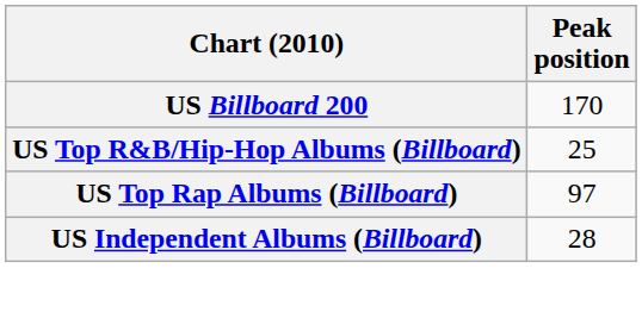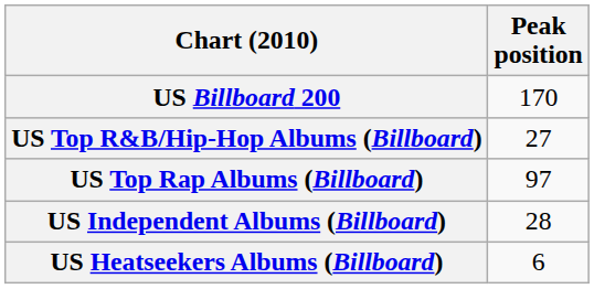 <table class="wikitable sortable plainrowheaders" style="text-align:center">
 <tr>
 <th scope="col">Chart (2010)</th>
 <th scope="col">Peak<br>position</th>
 </tr>
 <tr>
 <th scope="row">US <a href='#'><em>Billboard</em> 200</a></th>
 <td>170</td>
 </tr>
 <tr>
 <th scope="row">US <a href='#'>Top R&B/Hip-Hop Albums</a> (<em><a href='#'>Billboard</a></em>)</th>
-<td>25</td>
+<td>27</td>
 </tr>
 <tr>
 <th scope="row">US <a href='#'>Top Rap Albums</a> (<em><a href='#'>Billboard</a></em>)</th>
 <td>97</td>
 </tr>
 <tr>
 <th scope="row">US <a href='#'>Independent Albums</a> (<em><a href='#'>Billboard</a></em>)</th>
 <td>28</td>
 </tr>
+<tr>
+<th scope="row">US <a href='#'>Heatseekers Albums</a> (<em><a href='#'>Billboard</a></em>)</th>
+<td>6</td>
+</tr>
 </table>
